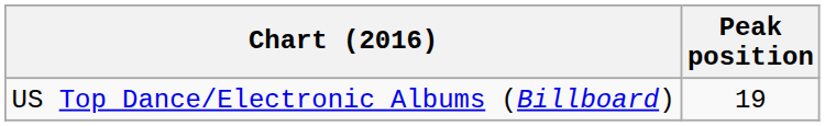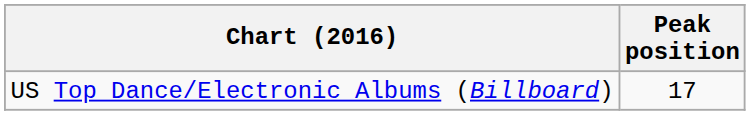 <table class="wikitable sortable plainrowheaders" style="text-align:center">
 <tr>
 <th>Chart (2016)</th>
 <th scope="col">Peak<br>position</th>
 </tr>
 <tr>
 <td>US <a href='#'>Top Dance/Electronic Albums</a> (<em><a href='#'>Billboard</a></em>)</td>
-<td align="center">19</td>
+<td align="center">17</td>
 </tr>
 </table>
